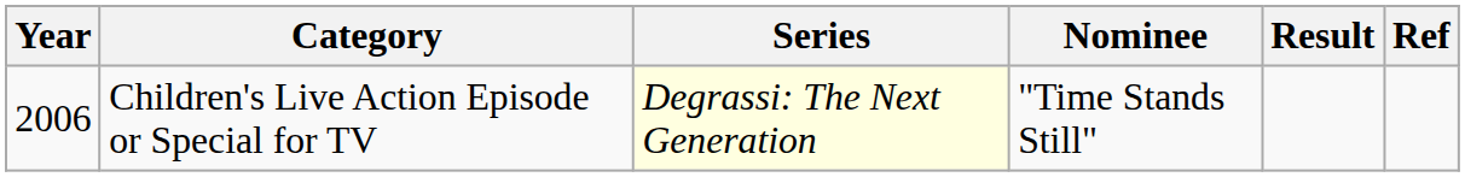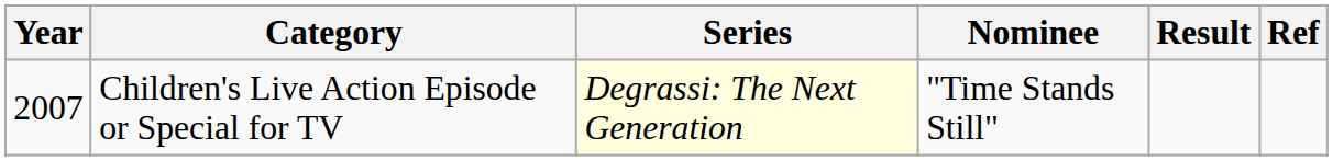 <table class="wikitable">
 <tr>
 <th>Year</th>
 <th>Category</th>
 <th>Series</th>
 <th>Nominee</th>
 <th>Result</th>
 <th>Ref</th>
 </tr>
 <tr>
-<td>2006</td>
+<td>2007</td>
 <td>Children's Live Action Episode or Special for TV</td>
 <td style="background: lightyellow;"><em>Degrassi: The Next Generation</em></td>
 <td>"Time Stands Still"</td>
 <td></td>
 <td></td>
 </tr>
 </table>
